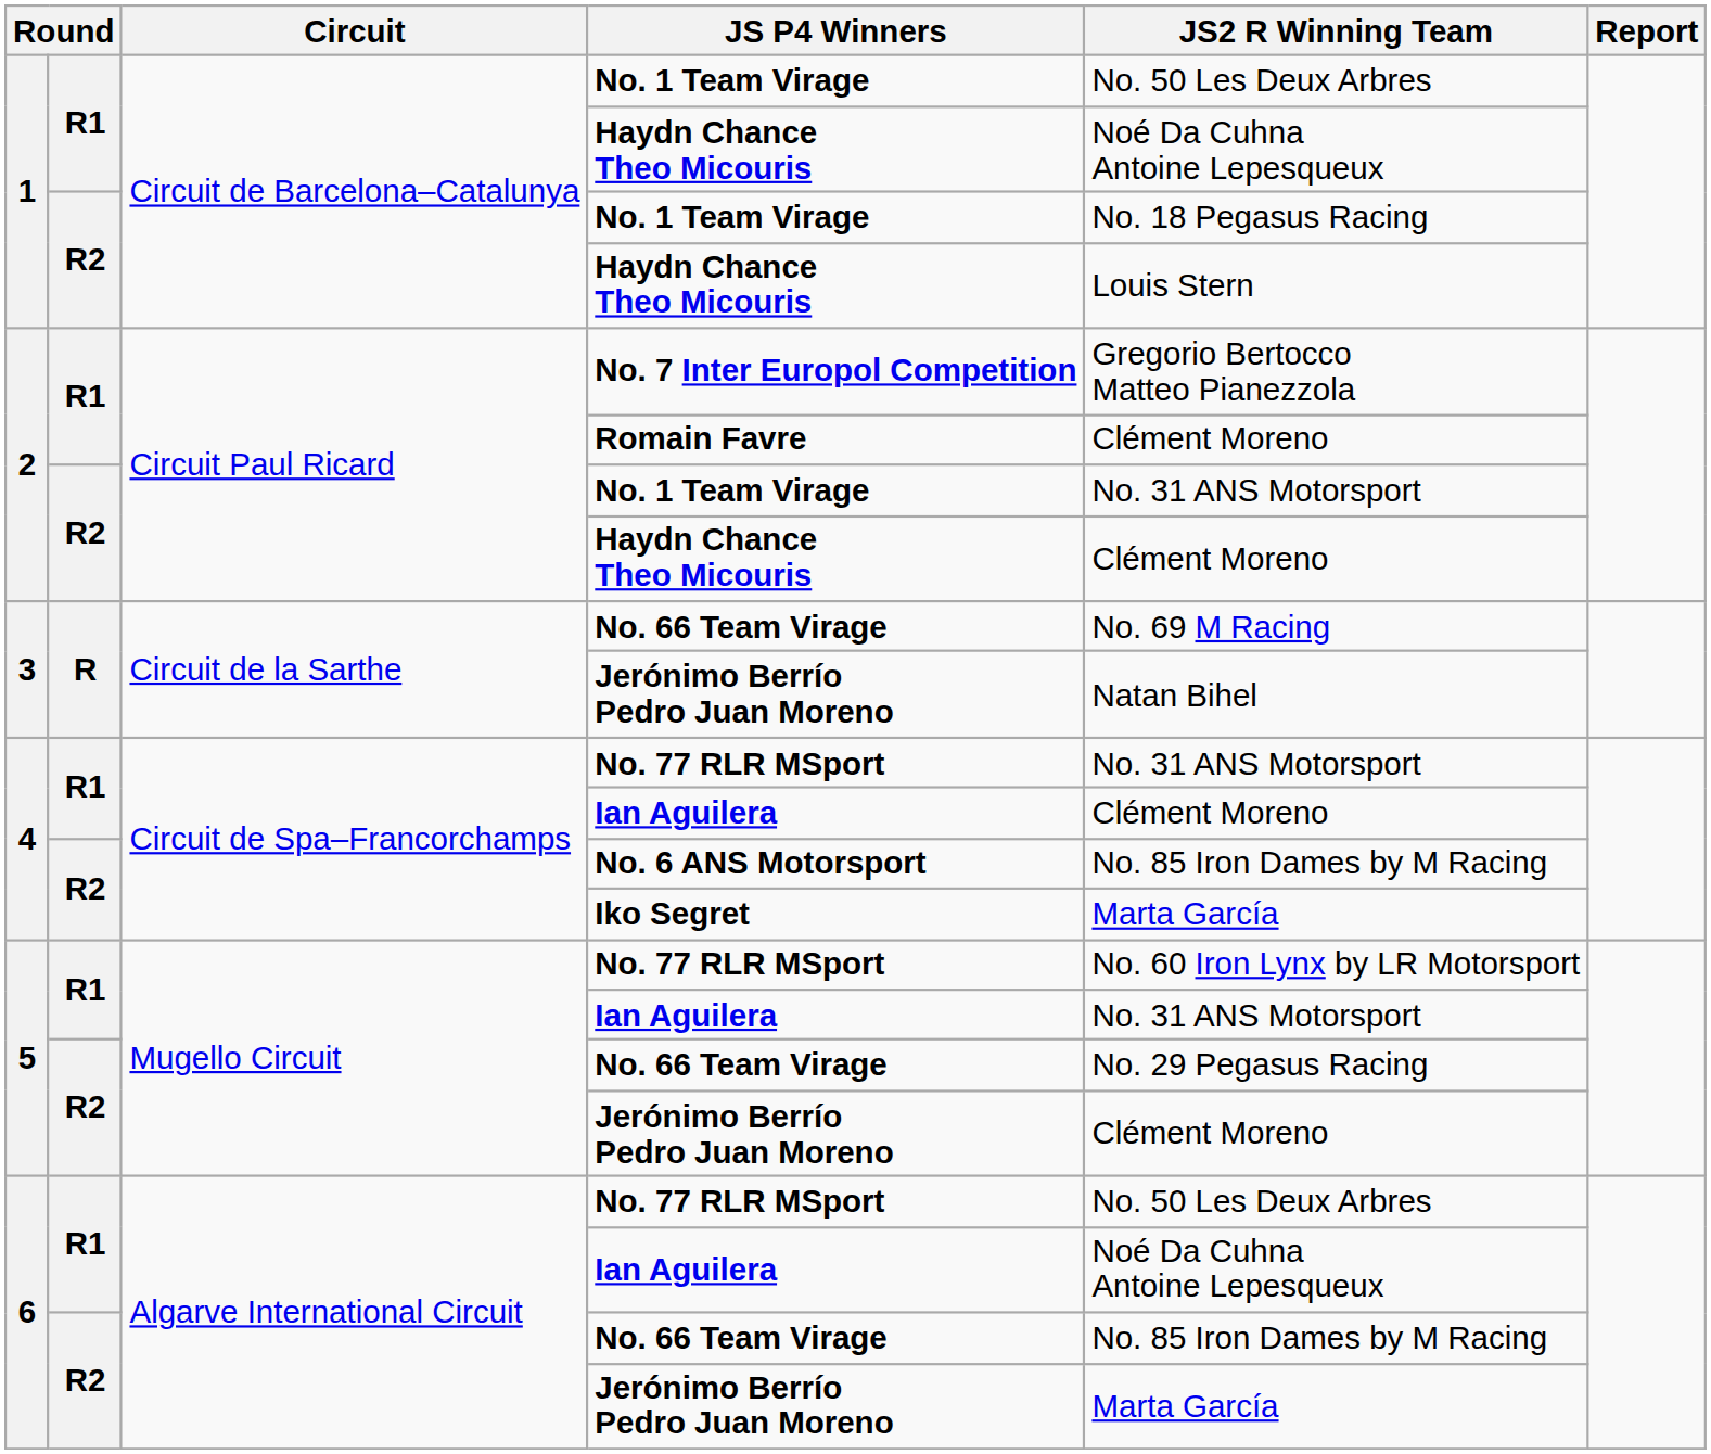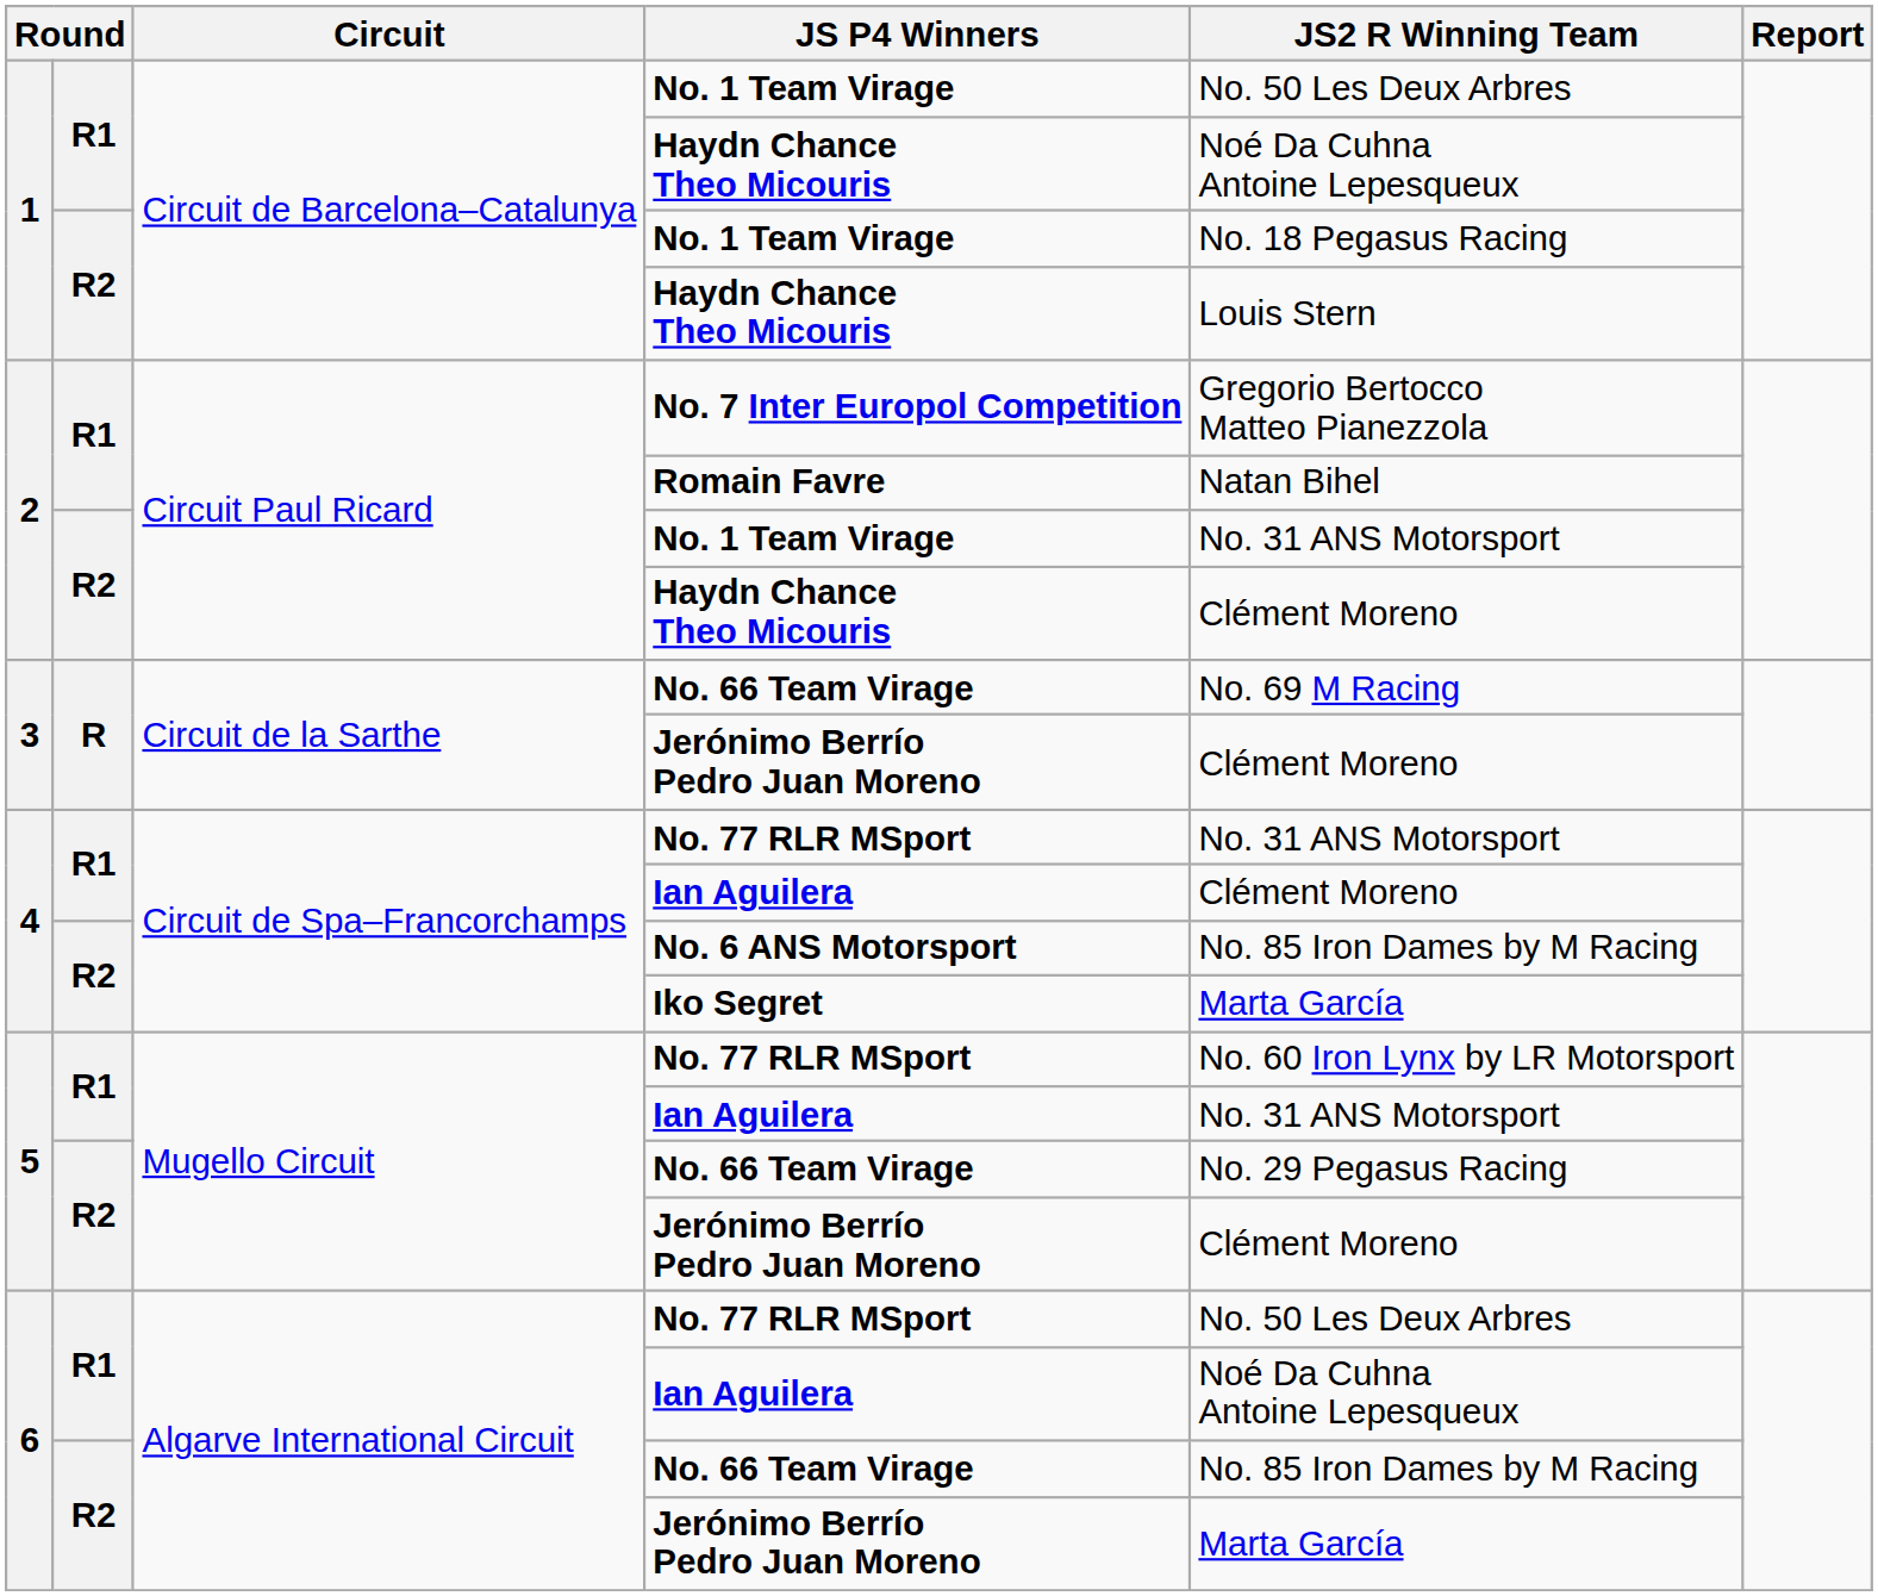 <table class="wikitable" style="font-size: 85%;">
 <tr>
 <th colspan="2">Round</th>
 <th>Circuit</th>
 <th>JS P4 Winners</th>
 <th>JS2 R Winning Team</th>
 <th>Report</th>
 </tr>
 <tr>
 <th rowspan="4">1</th>
 <th rowspan="2">R1</th>
 <td rowspan="4"> <a href='#'>Circuit de Barcelona–Catalunya</a></td>
 <td><strong> No. 1 Team Virage</strong></td>
 <td> No. 50 Les Deux Arbres</td>
 <td rowspan="4" align="center"></td>
 </tr>
 <tr>
 <td><strong> Haydn Chance<br> <a href='#'>Theo Micouris</a></strong></td>
 <td> Noé Da Cuhna<br> Antoine Lepesqueux</td>
 </tr>
 <tr>
 <th rowspan="2">R2</th>
 <td><strong> No. 1 Team Virage</strong></td>
 <td> No. 18 Pegasus Racing</td>
 </tr>
 <tr>
 <td><strong> Haydn Chance<br> <a href='#'>Theo Micouris</a></strong></td>
 <td> Louis Stern</td>
 </tr>
 <tr>
 <th rowspan="4">2</th>
 <th rowspan="2">R1</th>
 <td rowspan="4"> <a href='#'>Circuit Paul Ricard</a></td>
 <td><strong> No. 7 <a href='#'>Inter Europol Competition</a></strong></td>
 <td> Gregorio Bertocco<br> Matteo Pianezzola</td>
 <td rowspan="4" align="center"></td>
 </tr>
 <tr>
 <td><strong> Romain Favre</strong></td>
-<td> Clément Moreno</td>
+<td> Natan Bihel</td>
 </tr>
 <tr>
 <th rowspan="2">R2</th>
 <td><strong> No. 1 Team Virage</strong></td>
 <td> No. 31 ANS Motorsport</td>
 </tr>
 <tr>
 <td><strong> Haydn Chance<br> <a href='#'>Theo Micouris</a></strong></td>
 <td> Clément Moreno</td>
 </tr>
 <tr>
 <th rowspan="2">3</th>
 <th rowspan="2">R</th>
 <td rowspan="2"> <a href='#'>Circuit de la Sarthe</a></td>
 <td><strong> No. 66 Team Virage</strong></td>
 <td> No. 69 <a href='#'>M Racing</a></td>
 <td rowspan="2" align="center"></td>
 </tr>
 <tr>
 <td><strong> Jerónimo Berrío<br> Pedro Juan Moreno</strong></td>
-<td> Natan Bihel</td>
+<td> Clément Moreno</td>
 </tr>
 <tr>
 <th rowspan="4">4</th>
 <th rowspan="2">R1</th>
 <td rowspan="4"> <a href='#'>Circuit de Spa–Francorchamps</a></td>
 <td><strong> No. 77 RLR MSport</strong></td>
 <td> No. 31 ANS Motorsport</td>
 <td rowspan="4" align="center"></td>
 </tr>
 <tr>
 <td><strong> <a href='#'>Ian Aguilera</a></strong></td>
 <td> Clément Moreno</td>
 </tr>
 <tr>
 <th rowspan="2">R2</th>
 <td><strong> No. 6 ANS Motorsport</strong></td>
 <td> No. 85 Iron Dames by M Racing</td>
 </tr>
 <tr>
 <td><strong> Iko Segret</strong></td>
 <td> <a href='#'>Marta García</a></td>
 </tr>
 <tr>
 <th rowspan="4">5</th>
 <th rowspan="2">R1</th>
 <td rowspan="4"> <a href='#'>Mugello Circuit</a></td>
 <td><strong> No. 77 RLR MSport</strong></td>
 <td> No. 60 <a href='#'>Iron Lynx</a> by LR Motorsport</td>
 <td rowspan="4" align="center"></td>
 </tr>
 <tr>
 <td><strong> <a href='#'>Ian Aguilera</a></strong></td>
 <td> No. 31 ANS Motorsport</td>
 </tr>
 <tr>
 <th rowspan="2">R2</th>
 <td><strong> No. 66 Team Virage</strong></td>
 <td> No. 29 Pegasus Racing</td>
 </tr>
 <tr>
 <td><strong> Jerónimo Berrío<br> Pedro Juan Moreno</strong></td>
 <td> Clément Moreno</td>
 </tr>
 <tr>
 <th rowspan="4">6</th>
 <th rowspan="2">R1</th>
 <td rowspan="4"> <a href='#'>Algarve International Circuit</a></td>
 <td><strong> No. 77 RLR MSport</strong></td>
 <td> No. 50 Les Deux Arbres</td>
 <td rowspan="4" align="center"></td>
 </tr>
 <tr>
 <td><strong> <a href='#'>Ian Aguilera</a></strong></td>
 <td> Noé Da Cuhna<br> Antoine Lepesqueux</td>
 </tr>
 <tr>
 <th rowspan="2">R2</th>
 <td><strong> No. 66 Team Virage</strong></td>
 <td> No. 85 Iron Dames by M Racing</td>
 </tr>
 <tr>
 <td><strong> Jerónimo Berrío<br> Pedro Juan Moreno</strong></td>
 <td> <a href='#'>Marta García</a></td>
 </tr>
 </table>
